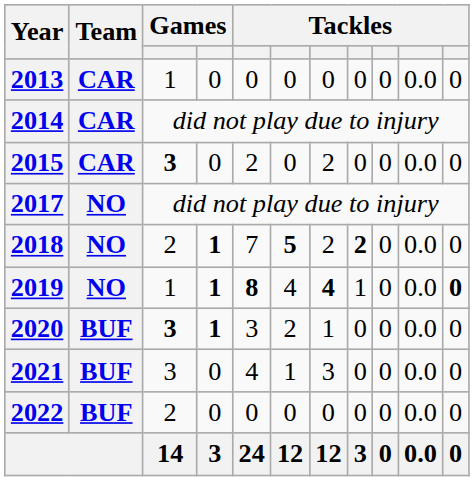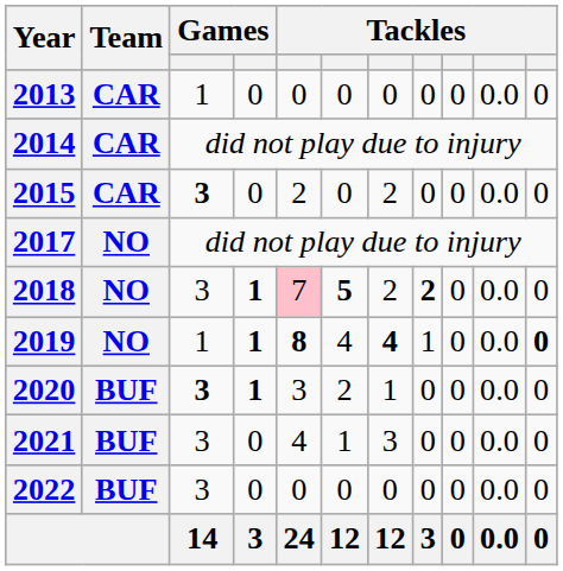 <table class="wikitable" style="text-align: center;">
 <tr>
 <th rowspan="2">Year</th>
 <th rowspan="2">Team</th>
 <th colspan="2">Games</th>
 <th colspan="7">Tackles</th>
 </tr>
 <tr>
 <th></th>
 <th></th>
 <th></th>
 <th></th>
 <th></th>
 <th></th>
 <th></th>
 <th></th>
 <th></th>
 </tr>
 <tr>
 <th><a href='#'>2013</a></th>
 <th><a href='#'>CAR</a></th>
 <td>1</td>
 <td>0</td>
 <td>0</td>
 <td>0</td>
 <td>0</td>
 <td>0</td>
 <td>0</td>
 <td>0.0</td>
 <td>0</td>
 </tr>
 <tr>
 <th><a href='#'>2014</a></th>
 <th><a href='#'>CAR</a></th>
 <td colspan="9"><em>did not play due to injury</em></td>
 </tr>
 <tr>
 <th><a href='#'>2015</a></th>
 <th><a href='#'>CAR</a></th>
 <td><strong>3</strong></td>
 <td>0</td>
 <td>2</td>
 <td>0</td>
 <td>2</td>
 <td>0</td>
 <td>0</td>
 <td>0.0</td>
 <td>0</td>
 </tr>
 <tr>
 <th><a href='#'>2017</a></th>
 <th><a href='#'>NO</a></th>
 <td colspan="9"><em>did not play due to injury</em></td>
 </tr>
 <tr>
 <th><a href='#'>2018</a></th>
 <th><a href='#'>NO</a></th>
-<td>2</td>
+<td>3</td>
 <td><strong>1</strong></td>
-<td>7</td>
+<td style="background: pink;">7</td>
 <td><strong>5</strong></td>
 <td>2</td>
 <td><strong>2</strong></td>
 <td>0</td>
 <td>0.0</td>
 <td>0</td>
 </tr>
 <tr>
 <th><a href='#'>2019</a></th>
 <th><a href='#'>NO</a></th>
 <td>1</td>
 <td><strong>1</strong></td>
 <td><strong>8</strong></td>
 <td>4</td>
 <td><strong>4</strong></td>
 <td>1</td>
 <td>0</td>
 <td>0.0</td>
 <td><strong>0</strong></td>
 </tr>
 <tr>
 <th><a href='#'>2020</a></th>
 <th><a href='#'>BUF</a></th>
 <td><strong>3</strong></td>
 <td><strong>1</strong></td>
 <td>3</td>
 <td>2</td>
 <td>1</td>
 <td>0</td>
 <td>0</td>
 <td>0.0</td>
 <td>0</td>
 </tr>
 <tr>
 <th><a href='#'>2021</a></th>
 <th><a href='#'>BUF</a></th>
 <td>3</td>
 <td>0</td>
 <td>4</td>
 <td>1</td>
 <td>3</td>
 <td>0</td>
 <td>0</td>
 <td>0.0</td>
 <td>0</td>
 </tr>
 <tr>
 <th><a href='#'>2022</a></th>
 <th><a href='#'>BUF</a></th>
-<td>2</td>
+<td>3</td>
 <td>0</td>
 <td>0</td>
 <td>0</td>
 <td>0</td>
 <td>0</td>
 <td>0</td>
 <td>0.0</td>
 <td>0</td>
 </tr>
 <tr>
 <th colspan="2"></th>
 <th>14</th>
 <th>3</th>
 <th>24</th>
 <th>12</th>
 <th>12</th>
 <th>3</th>
 <th>0</th>
 <th>0.0</th>
 <th>0</th>
 </tr>
 </table>
